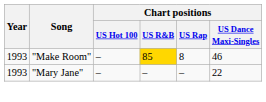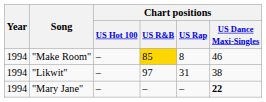 <table class="wikitable">
 <tr>
 <th rowspan="2">Year</th>
 <th rowspan="2">Song</th>
 <th colspan="4">Chart positions</th>
 </tr>
 <tr>
 <th><small><a href='#'>US Hot 100</a></small></th>
 <th><small><a href='#'>US R&B</a></small></th>
 <th><small><a href='#'>US Rap</a></small></th>
 <th><small><a href='#'>US Dance<br>Maxi-Singles</a></small></th>
 </tr>
 <tr>
-<td>1993</td>
+<td>1994</td>
 <td>"Make Room"</td>
 <td>–</td>
 <td style="background: gold;">85</td>
 <td>8</td>
 <td>46</td>
 </tr>
 <tr>
-<td>1993</td>
+<td>1994</td>
+<td>"Likwit"</td>
+<td>–</td>
+<td>97</td>
+<td>31</td>
+<td>38</td>
+</tr>
+<tr>
+<td>1994</td>
 <td>"Mary Jane"</td>
 <td>–</td>
 <td>–</td>
 <td>–</td>
-<td>22</td>
+<td><strong>22</strong></td>
 </tr>
 </table>
